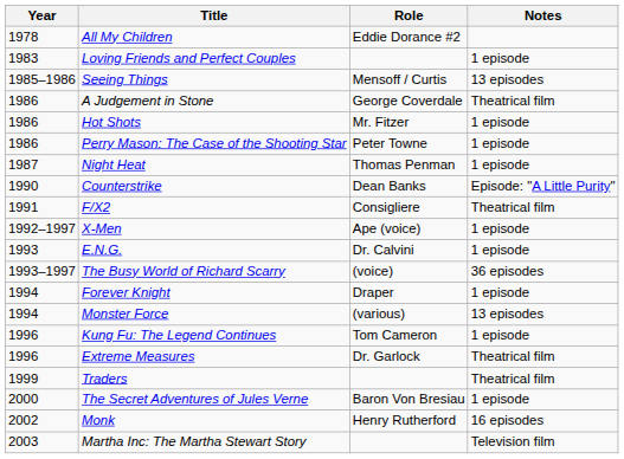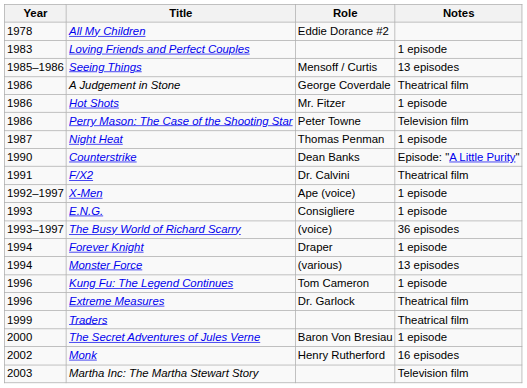 <table class="wikitable sortable">
 <tr>
 <th>Year</th>
 <th>Title</th>
 <th>Role</th>
 <th>Notes</th>
 </tr>
 <tr>
 <td>1978</td>
 <td><em><a href='#'>All My Children</a></em></td>
 <td>Eddie Dorance #2</td>
 <td></td>
 </tr>
 <tr>
 <td>1983</td>
 <td><em><a href='#'>Loving Friends and Perfect Couples</a></em></td>
 <td></td>
 <td>1 episode</td>
 </tr>
 <tr>
 <td>1985–1986</td>
 <td><em><a href='#'>Seeing Things</a></em></td>
 <td>Mensoff / Curtis</td>
 <td>13 episodes</td>
 </tr>
 <tr>
 <td>1986</td>
 <td><em>A Judgement in Stone</em></td>
 <td>George Coverdale</td>
 <td>Theatrical film</td>
 </tr>
 <tr>
 <td>1986</td>
 <td><em><a href='#'>Hot Shots</a></em></td>
 <td>Mr. Fitzer</td>
 <td>1 episode</td>
 </tr>
 <tr>
 <td>1986</td>
 <td><em><a href='#'>Perry Mason: The Case of the Shooting Star</a></em></td>
 <td>Peter Towne</td>
-<td>1 episode</td>
+<td>Television film</td>
 </tr>
 <tr>
 <td>1987</td>
 <td><em><a href='#'>Night Heat</a></em></td>
 <td>Thomas Penman</td>
 <td>1 episode</td>
 </tr>
 <tr>
 <td>1990</td>
 <td><em><a href='#'>Counterstrike</a></em></td>
 <td>Dean Banks</td>
 <td>Episode: "<a href='#'>A Little Purity</a>"</td>
 </tr>
 <tr>
 <td>1991</td>
 <td><em><a href='#'>F/X2</a></em></td>
-<td>Consigliere</td>
+<td>Dr. Calvini</td>
 <td>Theatrical film</td>
 </tr>
 <tr>
 <td>1992–1997</td>
 <td><em><a href='#'>X-Men</a></em></td>
 <td>Ape (voice)</td>
 <td>1 episode</td>
 </tr>
 <tr>
 <td>1993</td>
 <td><em><a href='#'>E.N.G.</a></em></td>
-<td>Dr. Calvini</td>
+<td>Consigliere</td>
 <td>1 episode</td>
 </tr>
 <tr>
 <td>1993–1997</td>
 <td><em><a href='#'>The Busy World of Richard Scarry</a></em></td>
 <td>(voice)</td>
 <td>36 episodes</td>
 </tr>
 <tr>
 <td>1994</td>
 <td><em><a href='#'>Forever Knight</a></em></td>
 <td>Draper</td>
 <td>1 episode</td>
 </tr>
 <tr>
 <td>1994</td>
 <td><em><a href='#'>Monster Force</a></em></td>
 <td>(various)</td>
 <td>13 episodes</td>
 </tr>
 <tr>
 <td>1996</td>
 <td><em><a href='#'>Kung Fu: The Legend Continues</a></em></td>
 <td>Tom Cameron</td>
 <td>1 episode</td>
 </tr>
 <tr>
 <td>1996</td>
 <td><em><a href='#'>Extreme Measures</a></em></td>
 <td>Dr. Garlock</td>
 <td>Theatrical film</td>
 </tr>
 <tr>
 <td>1999</td>
 <td><em><a href='#'>Traders</a></em></td>
 <td></td>
 <td>Theatrical film</td>
 </tr>
 <tr>
 <td>2000</td>
 <td><em><a href='#'>The Secret Adventures of Jules Verne</a></em></td>
 <td>Baron Von Bresiau</td>
 <td>1 episode</td>
 </tr>
 <tr>
 <td>2002</td>
 <td><em><a href='#'>Monk</a></em></td>
 <td>Henry Rutherford</td>
 <td>16 episodes</td>
 </tr>
 <tr>
 <td>2003</td>
 <td><em>Martha Inc: The Martha Stewart Story</em></td>
 <td></td>
 <td>Television film</td>
 </tr>
 </table>
